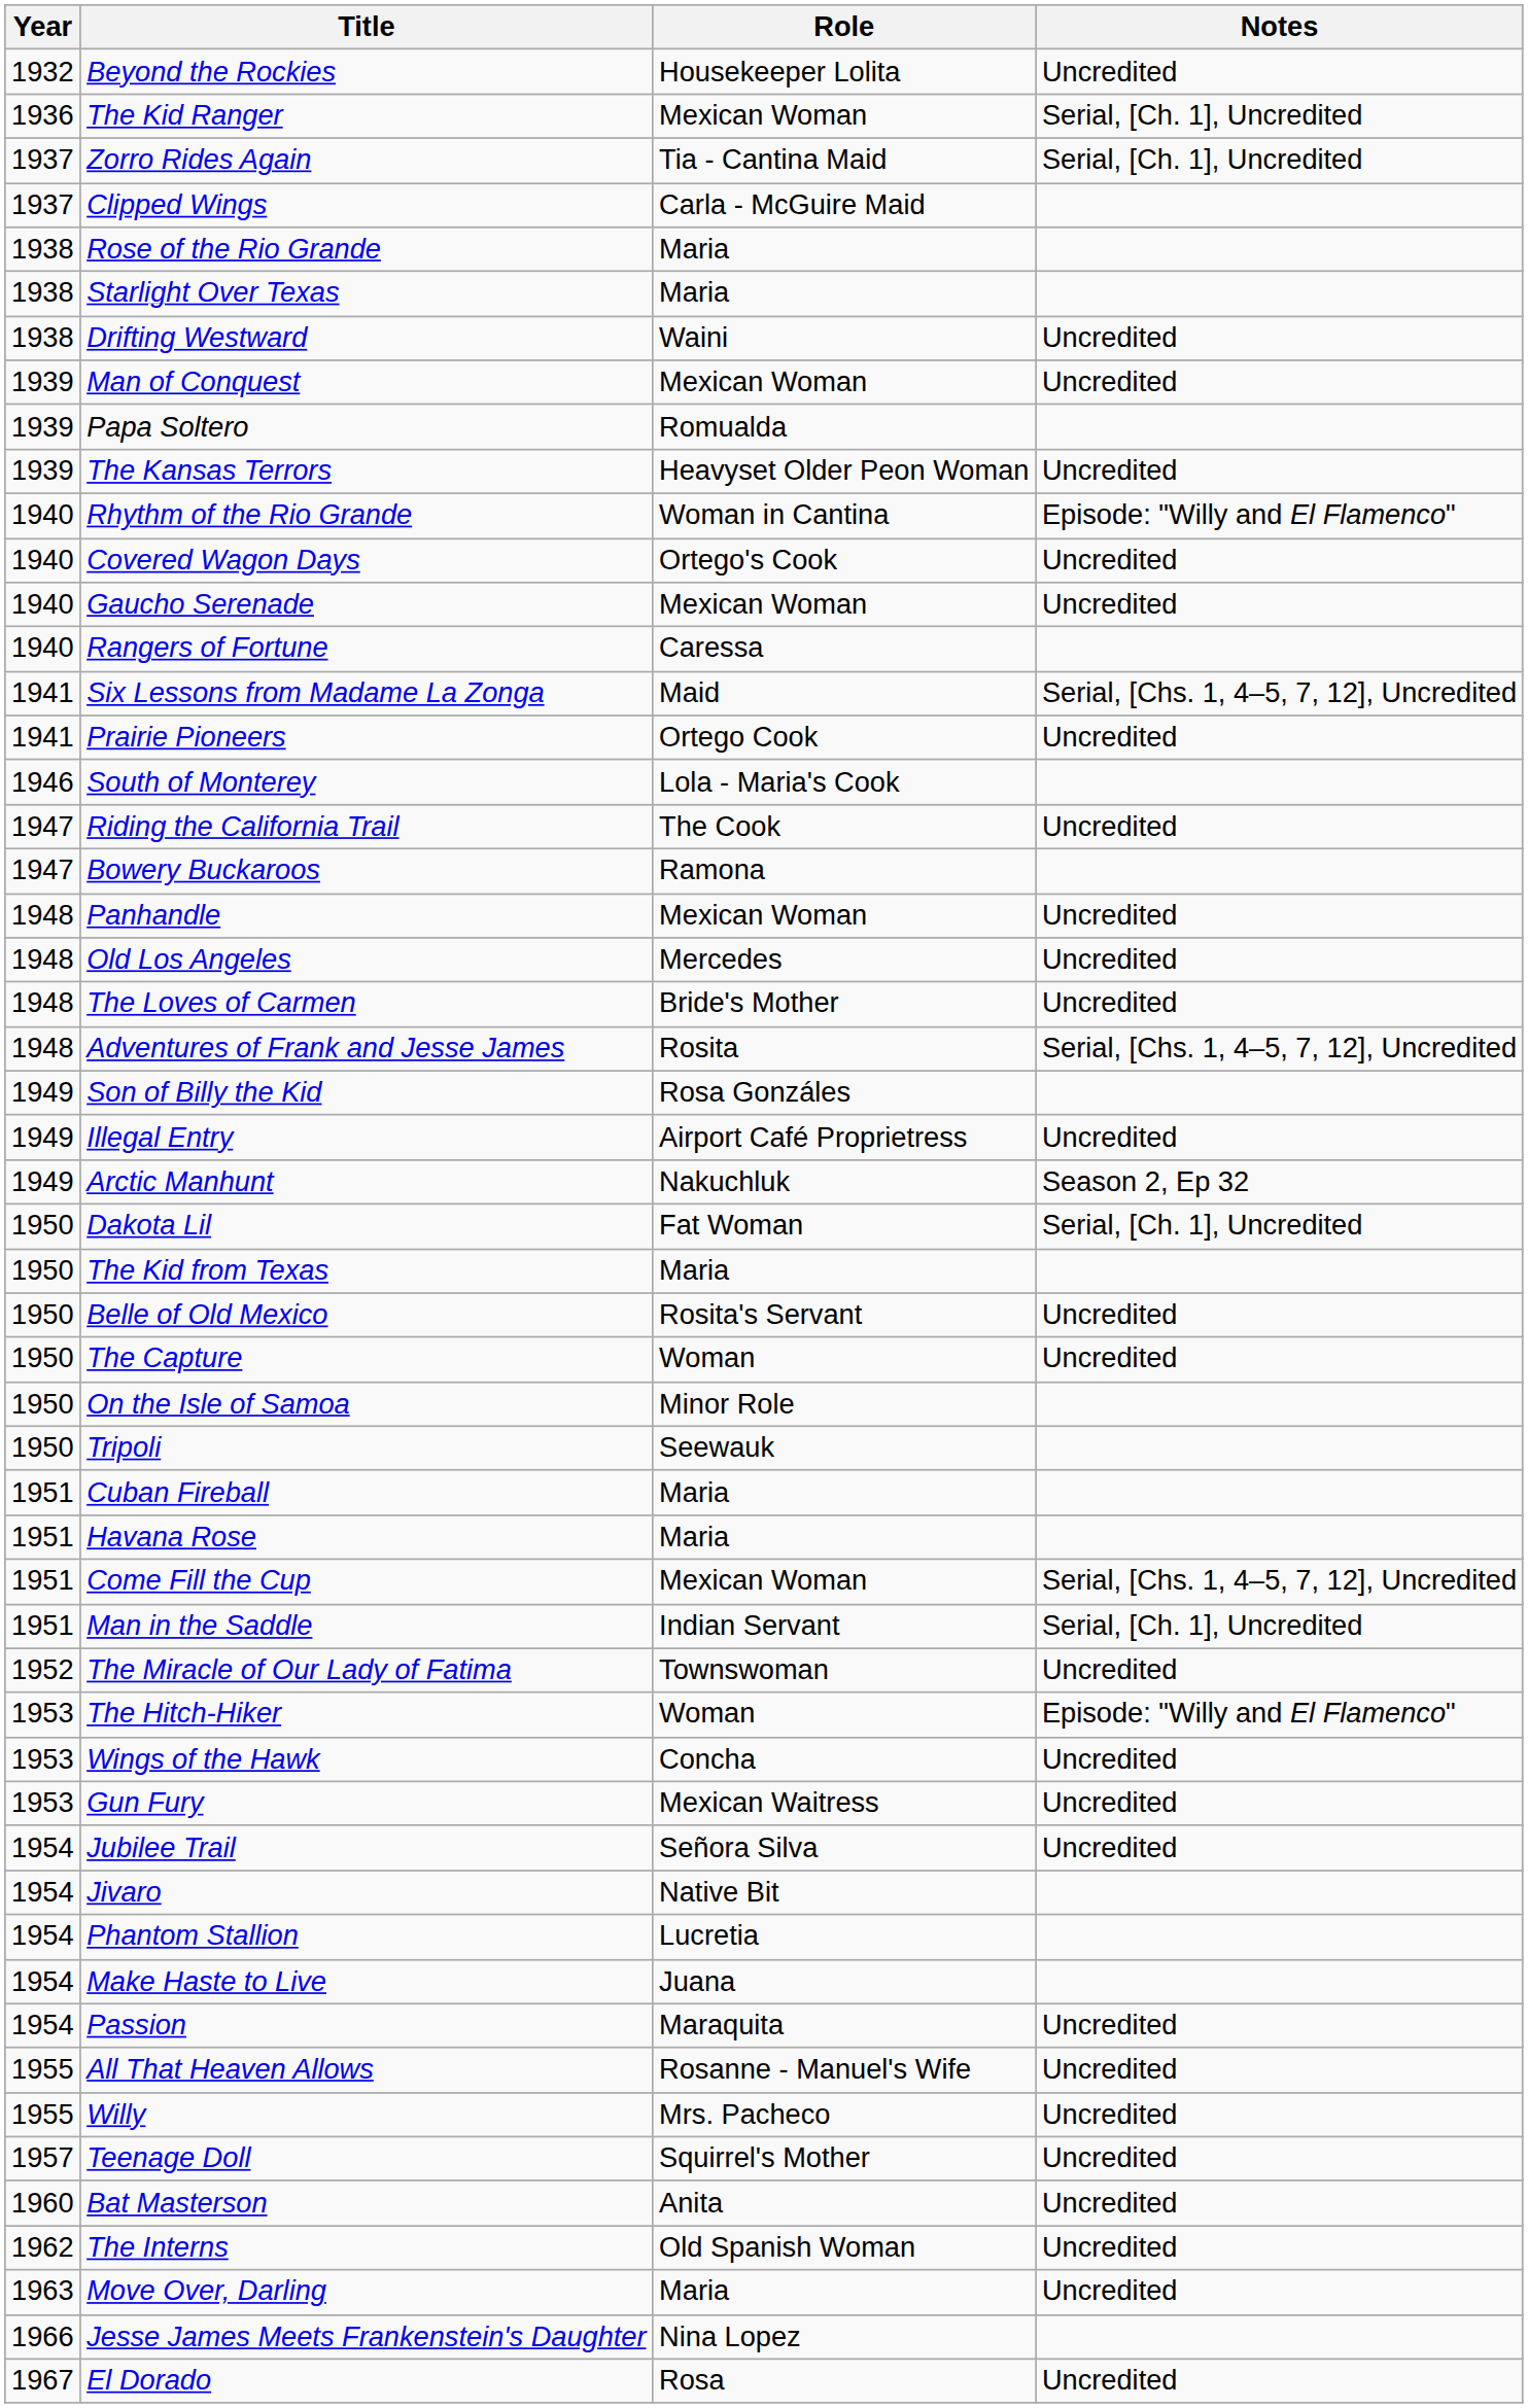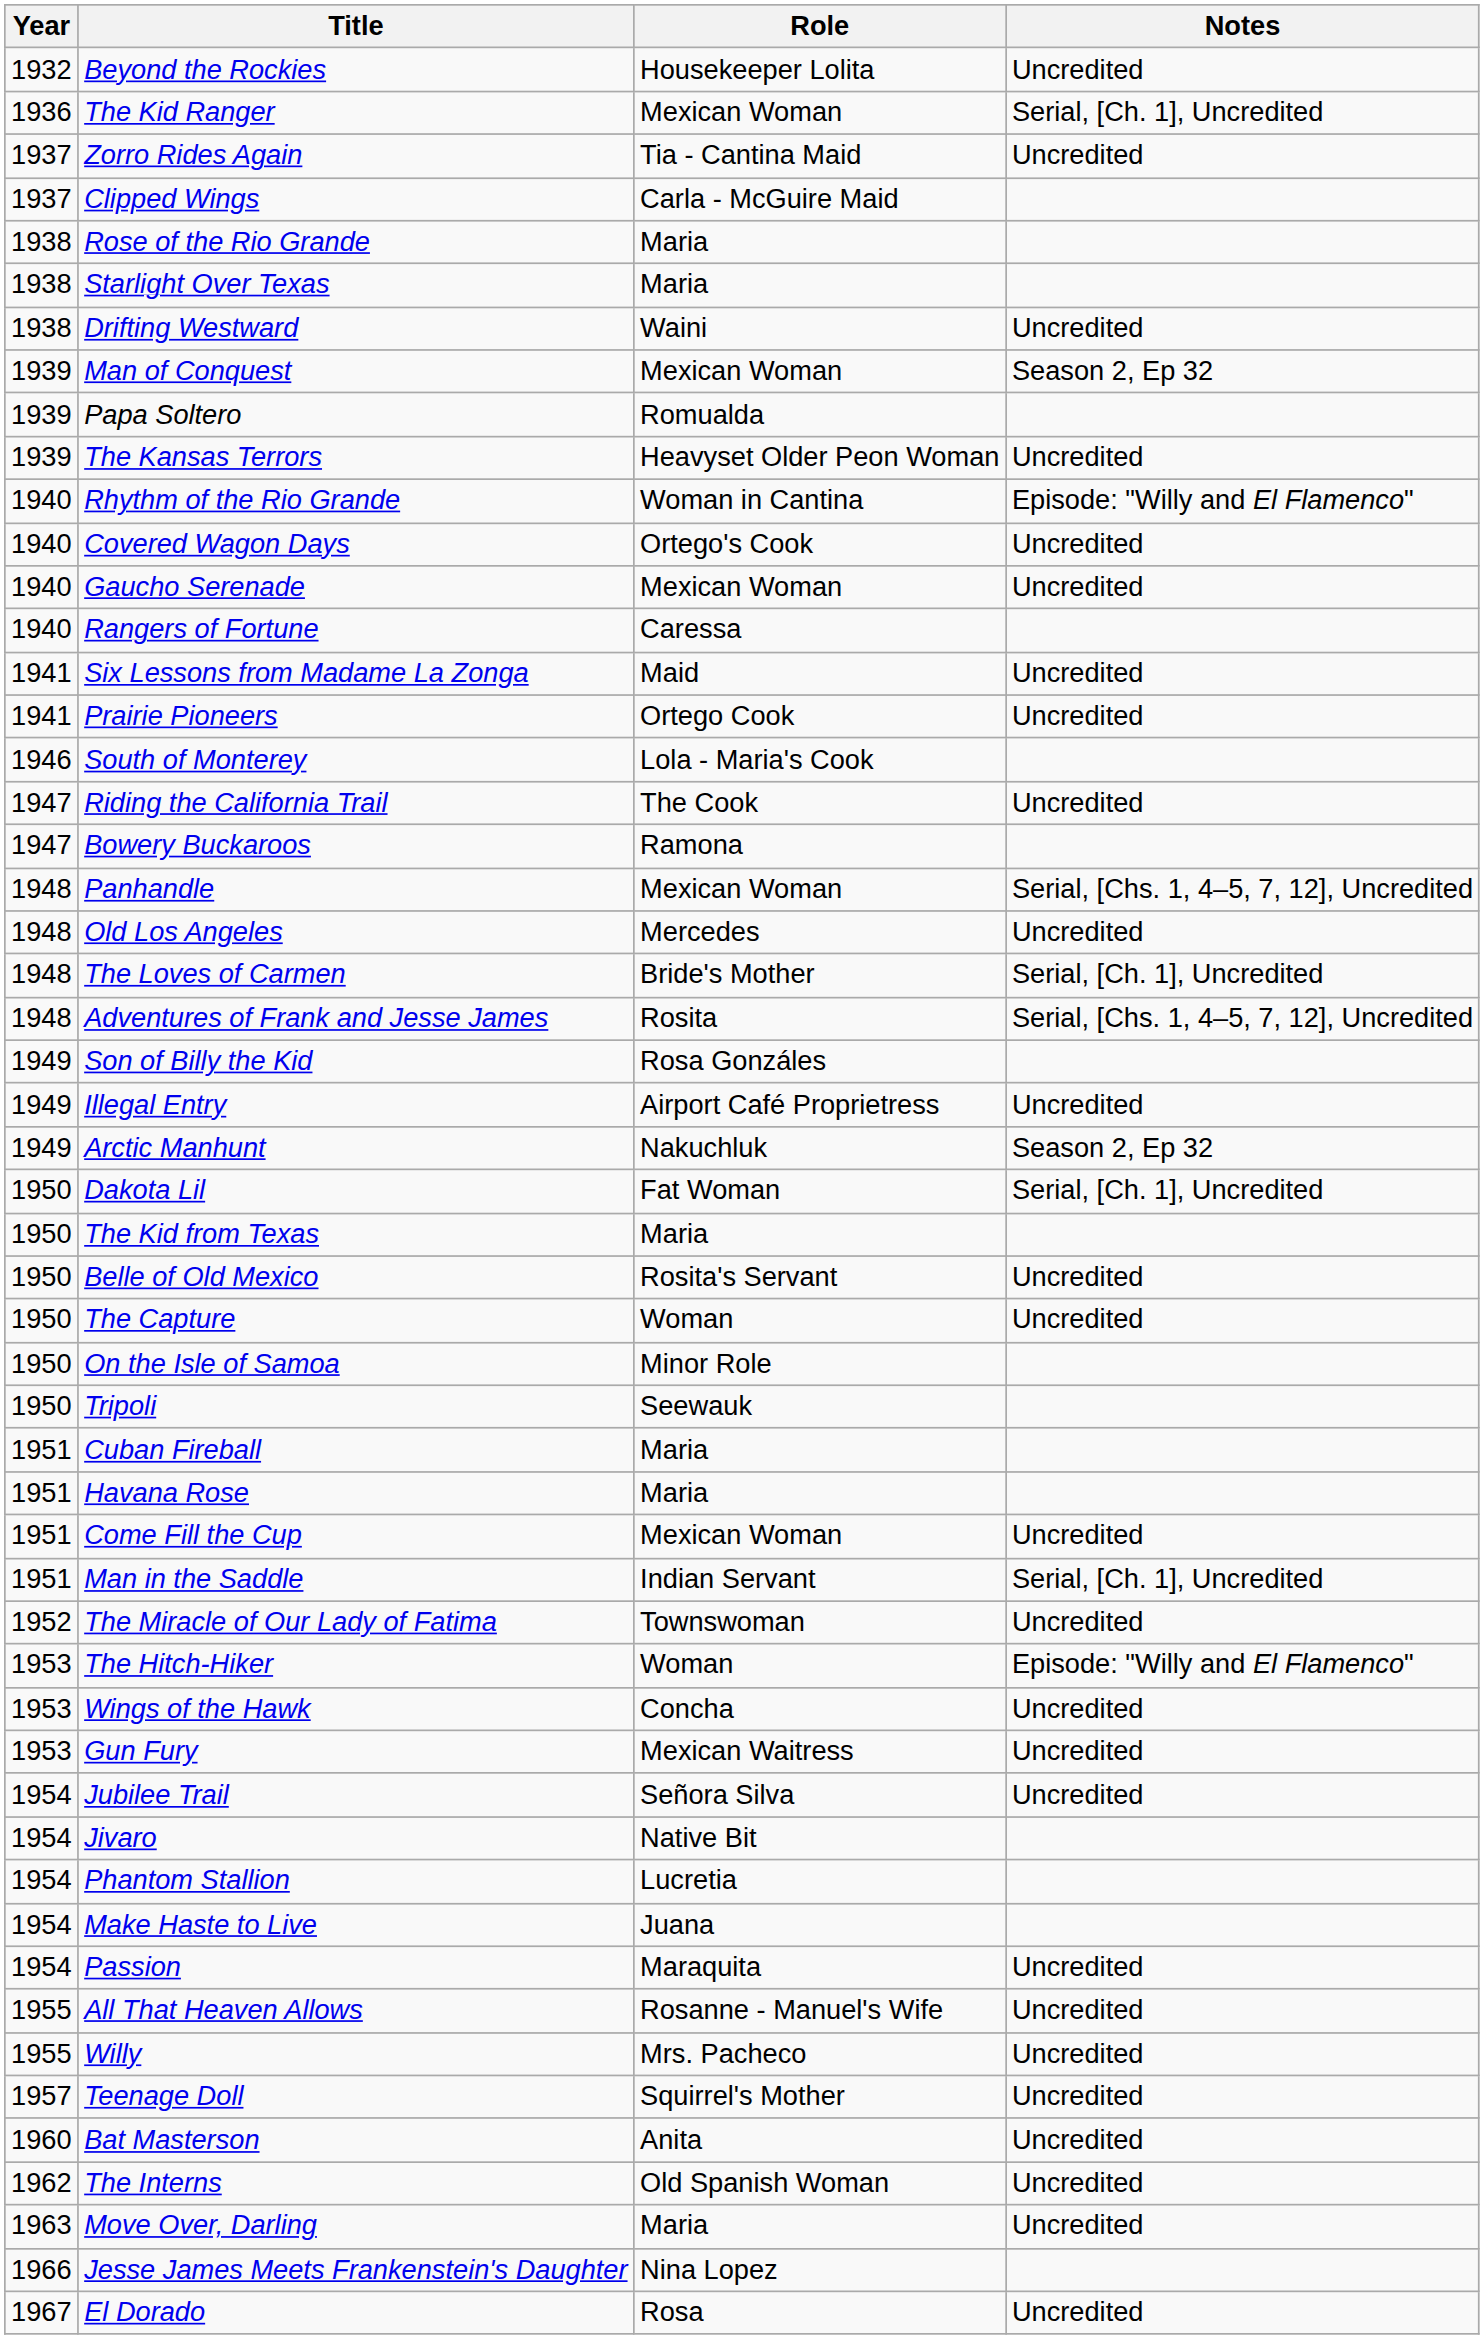 <table class="wikitable">
 <tr>
 <th>Year</th>
 <th>Title</th>
 <th>Role</th>
 <th>Notes</th>
 </tr>
 <tr>
 <td>1932</td>
 <td><em><a href='#'>Beyond the Rockies</a></em></td>
 <td>Housekeeper Lolita</td>
 <td>Uncredited</td>
 </tr>
 <tr>
 <td>1936</td>
 <td><em><a href='#'>The Kid Ranger</a></em></td>
 <td>Mexican Woman</td>
 <td>Serial, [Ch. 1], Uncredited</td>
 </tr>
 <tr>
 <td>1937</td>
 <td><em><a href='#'>Zorro Rides Again</a></em></td>
 <td>Tia - Cantina Maid</td>
-<td>Serial, [Ch. 1], Uncredited</td>
+<td>Uncredited</td>
 </tr>
 <tr>
 <td>1937</td>
 <td><em><a href='#'>Clipped Wings</a></em></td>
 <td>Carla - McGuire Maid</td>
 <td></td>
 </tr>
 <tr>
 <td>1938</td>
 <td><em><a href='#'>Rose of the Rio Grande</a></em></td>
 <td>Maria</td>
 <td></td>
 </tr>
 <tr>
 <td>1938</td>
 <td><em><a href='#'>Starlight Over Texas</a></em></td>
 <td>Maria</td>
 <td></td>
 </tr>
 <tr>
 <td>1938</td>
 <td><em><a href='#'>Drifting Westward</a></em></td>
 <td>Waini</td>
 <td>Uncredited</td>
 </tr>
 <tr>
 <td>1939</td>
 <td><em><a href='#'>Man of Conquest</a></em></td>
 <td>Mexican Woman</td>
-<td>Uncredited</td>
+<td>Season 2, Ep 32</td>
 </tr>
 <tr>
 <td>1939</td>
 <td><em>Papa Soltero</em></td>
 <td>Romualda</td>
 <td></td>
 </tr>
 <tr>
 <td>1939</td>
 <td><em><a href='#'>The Kansas Terrors</a></em></td>
 <td>Heavyset Older Peon Woman</td>
 <td>Uncredited</td>
 </tr>
 <tr>
 <td>1940</td>
 <td><em><a href='#'>Rhythm of the Rio Grande</a></em></td>
 <td>Woman in Cantina</td>
 <td>Episode: "Willy and <em>El Flamenco</em>"</td>
 </tr>
 <tr>
 <td>1940</td>
 <td><em><a href='#'>Covered Wagon Days</a></em></td>
 <td>Ortego's Cook</td>
 <td>Uncredited</td>
 </tr>
 <tr>
 <td>1940</td>
 <td><em><a href='#'>Gaucho Serenade</a></em></td>
 <td>Mexican Woman</td>
 <td>Uncredited</td>
 </tr>
 <tr>
 <td>1940</td>
 <td><em><a href='#'>Rangers of Fortune</a></em></td>
 <td>Caressa</td>
 <td></td>
 </tr>
 <tr>
 <td>1941</td>
 <td><em><a href='#'>Six Lessons from Madame La Zonga</a></em></td>
 <td>Maid</td>
-<td>Serial, [Chs. 1, 4–5, 7, 12], Uncredited</td>
+<td>Uncredited</td>
 </tr>
 <tr>
 <td>1941</td>
 <td><em><a href='#'>Prairie Pioneers</a></em></td>
 <td>Ortego Cook</td>
 <td>Uncredited</td>
 </tr>
 <tr>
 <td>1946</td>
 <td><em><a href='#'>South of Monterey</a></em></td>
 <td>Lola - Maria's Cook</td>
 <td></td>
 </tr>
 <tr>
 <td>1947</td>
 <td><em><a href='#'>Riding the California Trail</a></em></td>
 <td>The Cook</td>
 <td>Uncredited</td>
 </tr>
 <tr>
 <td>1947</td>
 <td><em><a href='#'>Bowery Buckaroos</a></em></td>
 <td>Ramona</td>
 <td></td>
 </tr>
 <tr>
 <td>1948</td>
 <td><em><a href='#'>Panhandle</a></em></td>
 <td>Mexican Woman</td>
-<td>Uncredited</td>
+<td>Serial, [Chs. 1, 4–5, 7, 12], Uncredited</td>
 </tr>
 <tr>
 <td>1948</td>
 <td><em><a href='#'>Old Los Angeles</a></em></td>
 <td>Mercedes</td>
 <td>Uncredited</td>
 </tr>
 <tr>
 <td>1948</td>
 <td><em><a href='#'>The Loves of Carmen</a></em></td>
 <td>Bride's Mother</td>
-<td>Uncredited</td>
+<td>Serial, [Ch. 1], Uncredited</td>
 </tr>
 <tr>
 <td>1948</td>
 <td><em><a href='#'>Adventures of Frank and Jesse James</a></em></td>
 <td>Rosita</td>
 <td>Serial, [Chs. 1, 4–5, 7, 12], Uncredited</td>
 </tr>
 <tr>
 <td>1949</td>
 <td><em><a href='#'>Son of Billy the Kid</a></em></td>
 <td>Rosa Gonzáles</td>
 <td></td>
 </tr>
 <tr>
 <td>1949</td>
 <td><em><a href='#'>Illegal Entry</a></em></td>
 <td>Airport Café Proprietress</td>
 <td>Uncredited</td>
 </tr>
 <tr>
 <td>1949</td>
 <td><em><a href='#'>Arctic Manhunt</a></em></td>
 <td>Nakuchluk</td>
 <td>Season 2, Ep 32</td>
 </tr>
 <tr>
 <td>1950</td>
 <td><em><a href='#'>Dakota Lil</a></em></td>
 <td>Fat Woman</td>
 <td>Serial, [Ch. 1], Uncredited</td>
 </tr>
 <tr>
 <td>1950</td>
 <td><em><a href='#'>The Kid from Texas</a></em></td>
 <td>Maria</td>
 <td></td>
 </tr>
 <tr>
 <td>1950</td>
 <td><em><a href='#'>Belle of Old Mexico</a></em></td>
 <td>Rosita's Servant</td>
 <td>Uncredited</td>
 </tr>
 <tr>
 <td>1950</td>
 <td><em><a href='#'>The Capture</a></em></td>
 <td>Woman</td>
 <td>Uncredited</td>
 </tr>
 <tr>
 <td>1950</td>
 <td><em><a href='#'>On the Isle of Samoa</a></em></td>
 <td>Minor Role</td>
 <td></td>
 </tr>
 <tr>
 <td>1950</td>
 <td><em><a href='#'>Tripoli</a></em></td>
 <td>Seewauk</td>
 <td></td>
 </tr>
 <tr>
 <td>1951</td>
 <td><em><a href='#'>Cuban Fireball</a></em></td>
 <td>Maria</td>
 <td></td>
 </tr>
 <tr>
 <td>1951</td>
 <td><em><a href='#'>Havana Rose</a></em></td>
 <td>Maria</td>
 <td></td>
 </tr>
 <tr>
 <td>1951</td>
 <td><em><a href='#'>Come Fill the Cup</a></em></td>
 <td>Mexican Woman</td>
-<td>Serial, [Chs. 1, 4–5, 7, 12], Uncredited</td>
+<td>Uncredited</td>
 </tr>
 <tr>
 <td>1951</td>
 <td><em><a href='#'>Man in the Saddle</a></em></td>
 <td>Indian Servant</td>
 <td>Serial, [Ch. 1], Uncredited</td>
 </tr>
 <tr>
 <td>1952</td>
 <td><em><a href='#'>The Miracle of Our Lady of Fatima</a></em></td>
 <td>Townswoman</td>
 <td>Uncredited</td>
 </tr>
 <tr>
 <td>1953</td>
 <td><em><a href='#'>The Hitch-Hiker</a></em></td>
 <td>Woman</td>
 <td>Episode: "Willy and <em>El Flamenco</em>"</td>
 </tr>
 <tr>
 <td>1953</td>
 <td><em><a href='#'>Wings of the Hawk</a></em></td>
 <td>Concha</td>
 <td>Uncredited</td>
 </tr>
 <tr>
 <td>1953</td>
 <td><em><a href='#'>Gun Fury</a></em></td>
 <td>Mexican Waitress</td>
 <td>Uncredited</td>
 </tr>
 <tr>
 <td>1954</td>
 <td><em><a href='#'>Jubilee Trail</a></em></td>
 <td>Señora Silva</td>
 <td>Uncredited</td>
 </tr>
 <tr>
 <td>1954</td>
 <td><em><a href='#'>Jivaro</a></em></td>
 <td>Native Bit</td>
 <td></td>
 </tr>
 <tr>
 <td>1954</td>
 <td><em><a href='#'>Phantom Stallion</a></em></td>
 <td>Lucretia</td>
 <td></td>
 </tr>
 <tr>
 <td>1954</td>
 <td><em><a href='#'>Make Haste to Live</a></em></td>
 <td>Juana</td>
 <td></td>
 </tr>
 <tr>
 <td>1954</td>
 <td><em><a href='#'>Passion</a></em></td>
 <td>Maraquita</td>
 <td>Uncredited</td>
 </tr>
 <tr>
 <td>1955</td>
 <td><em><a href='#'>All That Heaven Allows</a></em></td>
 <td>Rosanne - Manuel's Wife</td>
 <td>Uncredited</td>
 </tr>
 <tr>
 <td>1955</td>
 <td><em><a href='#'>Willy</a></em></td>
 <td>Mrs. Pacheco</td>
 <td>Uncredited</td>
 </tr>
 <tr>
 <td>1957</td>
 <td><em><a href='#'>Teenage Doll</a></em></td>
 <td>Squirrel's Mother</td>
 <td>Uncredited</td>
 </tr>
 <tr>
 <td>1960</td>
 <td><em><a href='#'>Bat Masterson</a></em></td>
 <td>Anita</td>
 <td>Uncredited</td>
 </tr>
 <tr>
 <td>1962</td>
 <td><em><a href='#'>The Interns</a></em></td>
 <td>Old Spanish Woman</td>
 <td>Uncredited</td>
 </tr>
 <tr>
 <td>1963</td>
 <td><em><a href='#'>Move Over, Darling</a></em></td>
 <td>Maria</td>
 <td>Uncredited</td>
 </tr>
 <tr>
 <td>1966</td>
 <td><em><a href='#'>Jesse James Meets Frankenstein's Daughter</a></em></td>
 <td>Nina Lopez</td>
 <td></td>
 </tr>
 <tr>
 <td>1967</td>
 <td><em><a href='#'>El Dorado</a></em></td>
 <td>Rosa</td>
 <td>Uncredited</td>
 </tr>
 </table>
